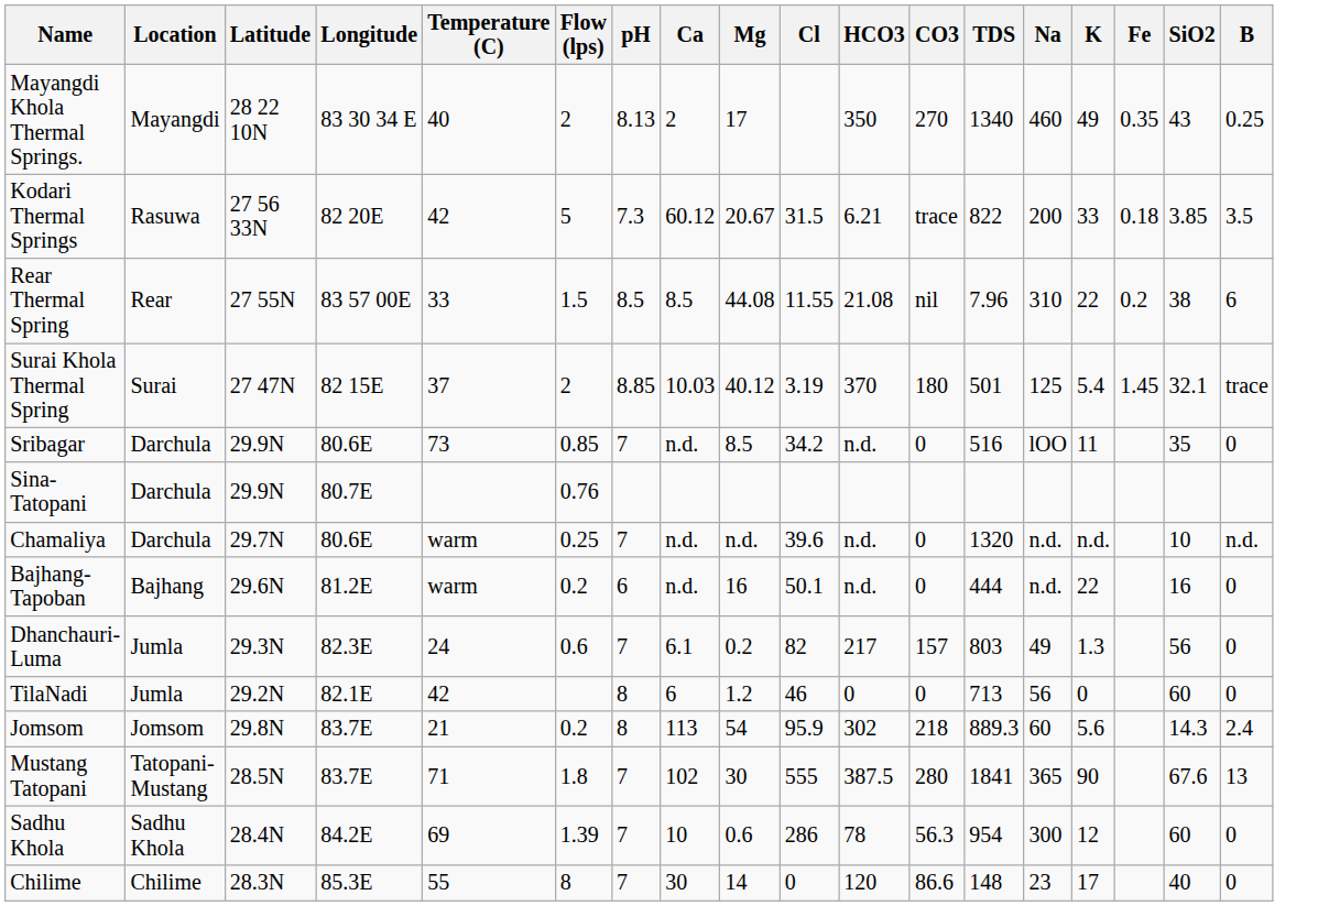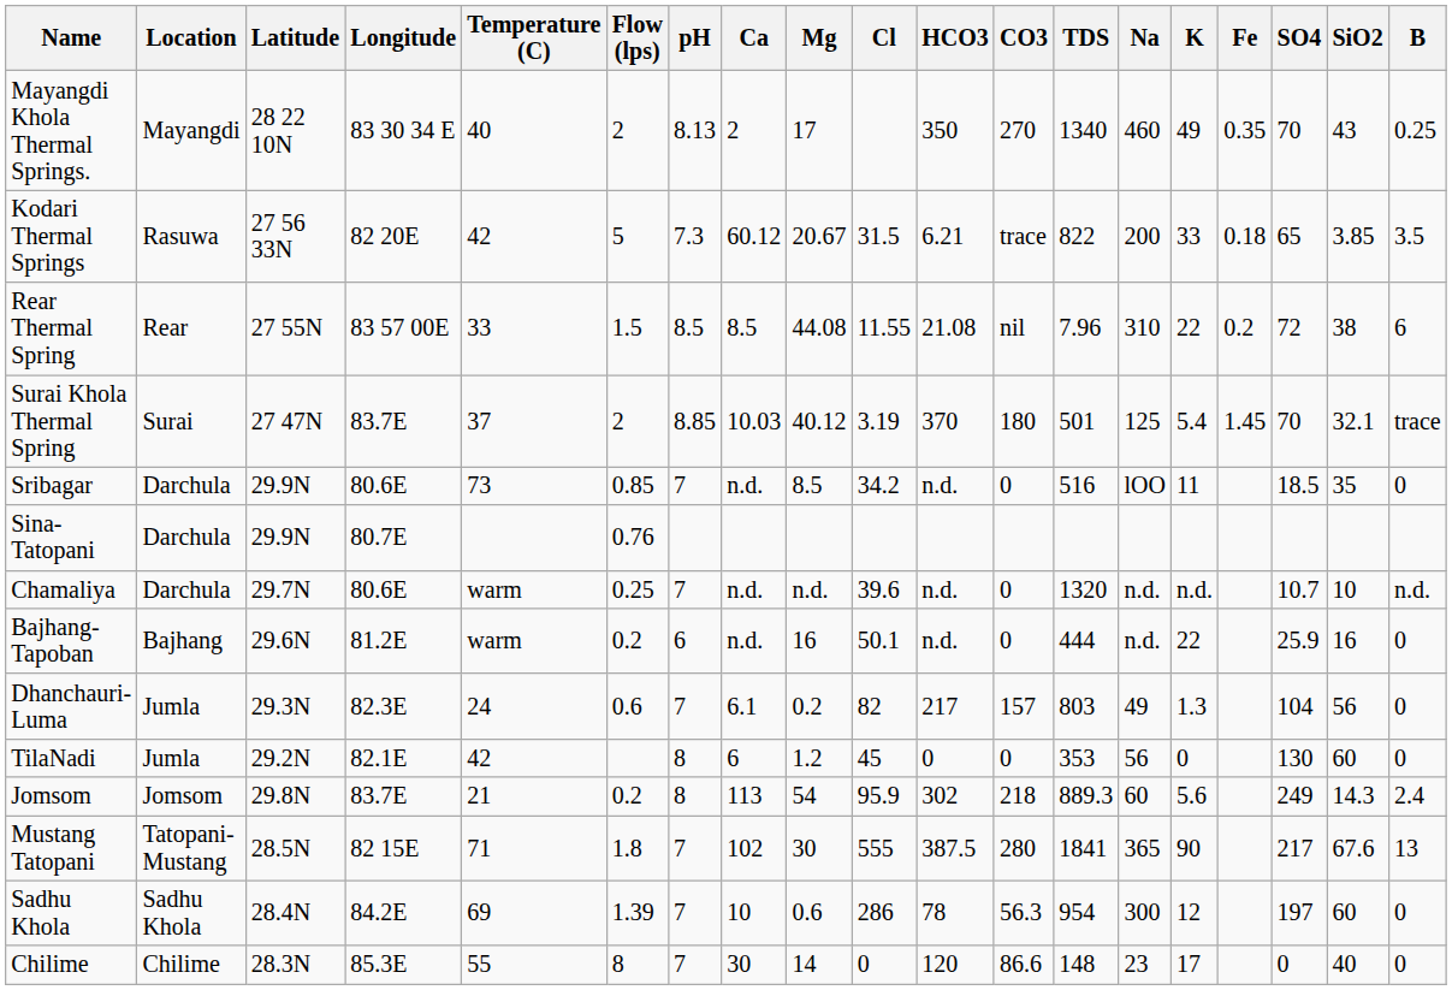 <table class="wikitable sortable">
 <tr>
 <th>Name</th>
 <th>Location</th>
 <th>Latitude</th>
 <th>Longitude</th>
 <th>Temperature (C)</th>
 <th>Flow (lps)</th>
 <th>pH</th>
 <th>Ca</th>
 <th>Mg</th>
 <th>Cl</th>
 <th>HCO3</th>
 <th>CO3</th>
 <th>TDS</th>
 <th>Na</th>
 <th>K</th>
 <th>Fe</th>
+<th>SO4</th>
 <th>SiO2</th>
 <th>B</th>
 </tr>
 <tr>
 <td>Mayangdi Khola Thermal Springs.</td>
 <td>Mayangdi</td>
 <td>28 22 10N</td>
 <td>83 30 34 E</td>
 <td>40</td>
 <td>2</td>
 <td>8.13</td>
 <td>2</td>
 <td>17</td>
 <td></td>
 <td>350</td>
 <td>270</td>
 <td>1340</td>
 <td>460</td>
 <td>49</td>
 <td>0.35</td>
+<td>70</td>
 <td>43</td>
 <td>0.25</td>
 </tr>
 <tr>
 <td>Kodari Thermal Springs  </td>
 <td>Rasuwa</td>
 <td>27 56 33N</td>
 <td>82 20E</td>
 <td>42</td>
 <td>5</td>
 <td>7.3</td>
 <td>60.12</td>
 <td>20.67</td>
 <td>31.5</td>
 <td>6.21</td>
 <td>trace</td>
 <td>822</td>
 <td>200</td>
 <td>33</td>
 <td>0.18</td>
+<td>65</td>
 <td>3.85</td>
 <td>3.5</td>
 </tr>
 <tr>
 <td>Rear Thermal Spring  </td>
 <td>Rear</td>
 <td>27 55N</td>
 <td>83 57 00E</td>
 <td>33</td>
 <td>1.5</td>
 <td>8.5</td>
 <td>8.5</td>
 <td>44.08</td>
 <td>11.55</td>
 <td>21.08</td>
 <td>nil</td>
 <td>7.96</td>
 <td>310</td>
 <td>22</td>
 <td>0.2</td>
+<td>72</td>
 <td>38</td>
 <td>6</td>
 </tr>
 <tr>
 <td>Surai Khola Thermal Spring  </td>
 <td>Surai</td>
 <td>27 47N</td>
-<td>82 15E</td>
+<td>83.7E</td>
 <td>37</td>
 <td>2</td>
 <td>8.85</td>
 <td>10.03</td>
 <td>40.12</td>
 <td>3.19</td>
 <td>370</td>
 <td>180</td>
 <td>501</td>
 <td>125</td>
 <td>5.4</td>
 <td>1.45</td>
+<td>70</td>
 <td>32.1</td>
 <td>trace</td>
 </tr>
 <tr>
 <td>Sribagar  </td>
 <td>Darchula</td>
 <td>29.9N</td>
 <td>80.6E</td>
 <td>73</td>
 <td>0.85</td>
 <td>7</td>
 <td>n.d.</td>
 <td>8.5</td>
 <td>34.2</td>
 <td>n.d.</td>
 <td>0</td>
 <td>516</td>
 <td>lOO</td>
 <td>11</td>
 <td></td>
+<td>18.5</td>
 <td>35</td>
 <td>0</td>
 </tr>
 <tr>
 <td>Sina-Tatopani  </td>
 <td>Darchula</td>
 <td>29.9N</td>
 <td>80.7E</td>
 <td></td>
 <td>0.76</td>
+<td></td>
 <td></td>
 <td></td>
 <td></td>
 <td></td>
 <td></td>
 <td></td>
 <td></td>
 <td></td>
 <td></td>
 <td></td>
 <td></td>
 <td></td>
 </tr>
 <tr>
 <td>Chamaliya  </td>
 <td>Darchula</td>
 <td>29.7N</td>
 <td>80.6E</td>
 <td>warm</td>
 <td>0.25</td>
 <td>7</td>
 <td>n.d.</td>
 <td>n.d.</td>
 <td>39.6</td>
 <td>n.d.</td>
 <td>0</td>
 <td>1320</td>
 <td>n.d.</td>
 <td>n.d.</td>
 <td></td>
+<td>10.7</td>
 <td>10</td>
 <td>n.d.</td>
 </tr>
 <tr>
 <td>Bajhang-Tapoban  </td>
 <td>Bajhang</td>
 <td>29.6N</td>
 <td>81.2E</td>
 <td>warm</td>
 <td>0.2</td>
 <td>6</td>
 <td>n.d.</td>
 <td>16</td>
 <td>50.1</td>
 <td>n.d.</td>
 <td>0</td>
 <td>444</td>
 <td>n.d.</td>
 <td>22</td>
 <td></td>
+<td>25.9</td>
 <td>16</td>
 <td>0</td>
 </tr>
 <tr>
 <td>Dhanchauri-Luma  </td>
 <td>Jumla</td>
 <td>29.3N</td>
 <td>82.3E</td>
 <td>24</td>
 <td>0.6</td>
 <td>7</td>
 <td>6.1</td>
 <td>0.2</td>
 <td>82</td>
 <td>217</td>
 <td>157</td>
 <td>803</td>
 <td>49</td>
 <td>1.3</td>
 <td></td>
+<td>104</td>
 <td>56</td>
 <td>0</td>
 </tr>
 <tr>
 <td>TilaNadi  </td>
 <td>Jumla</td>
 <td>29.2N</td>
 <td>82.1E</td>
 <td>42</td>
 <td></td>
 <td>8</td>
 <td>6</td>
 <td>1.2</td>
-<td>46</td>
+<td>45</td>
 <td>0</td>
 <td>0</td>
-<td>713</td>
+<td>353</td>
 <td>56</td>
 <td>0</td>
 <td></td>
+<td>130</td>
 <td>60</td>
 <td>0</td>
 </tr>
 <tr>
 <td>Jomsom  </td>
 <td>Jomsom</td>
 <td>29.8N</td>
 <td>83.7E</td>
 <td>21</td>
 <td>0.2</td>
 <td>8</td>
 <td>113</td>
 <td>54</td>
 <td>95.9</td>
 <td>302</td>
 <td>218</td>
 <td>889.3</td>
 <td>60</td>
 <td>5.6</td>
 <td></td>
+<td>249</td>
 <td>14.3</td>
 <td>2.4</td>
 </tr>
 <tr>
 <td>Mustang Tatopani  </td>
 <td>Tatopani-Mustang</td>
 <td>28.5N</td>
-<td>83.7E</td>
+<td>82 15E</td>
 <td>71</td>
 <td>1.8</td>
 <td>7</td>
 <td>102</td>
 <td>30</td>
 <td>555</td>
 <td>387.5</td>
 <td>280</td>
 <td>1841</td>
 <td>365</td>
 <td>90</td>
 <td></td>
+<td>217</td>
 <td>67.6</td>
 <td>13</td>
 </tr>
 <tr>
 <td>Sadhu  Khola  </td>
 <td>Sadhu Khola</td>
 <td>28.4N</td>
 <td>84.2E</td>
 <td>69</td>
 <td>1.39</td>
 <td>7</td>
 <td>10</td>
 <td>0.6</td>
 <td>286</td>
 <td>78</td>
 <td>56.3</td>
 <td>954</td>
 <td>300</td>
 <td>12</td>
 <td></td>
+<td>197</td>
 <td>60</td>
 <td>0</td>
 </tr>
 <tr>
 <td>Chilime  </td>
 <td>Chilime</td>
 <td>28.3N</td>
 <td>85.3E</td>
 <td>55</td>
 <td>8</td>
 <td>7</td>
 <td>30</td>
 <td>14</td>
 <td>0</td>
 <td>120</td>
 <td>86.6</td>
 <td>148</td>
 <td>23</td>
 <td>17</td>
 <td></td>
+<td>0</td>
 <td>40</td>
 <td>0</td>
 </tr>
 </table>
